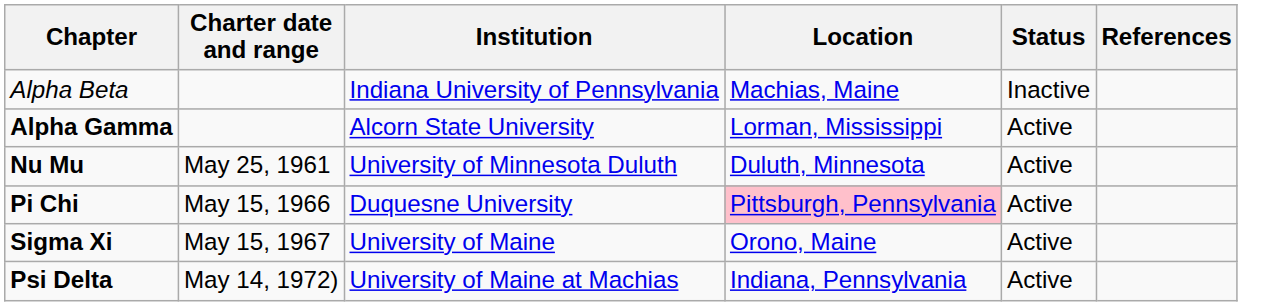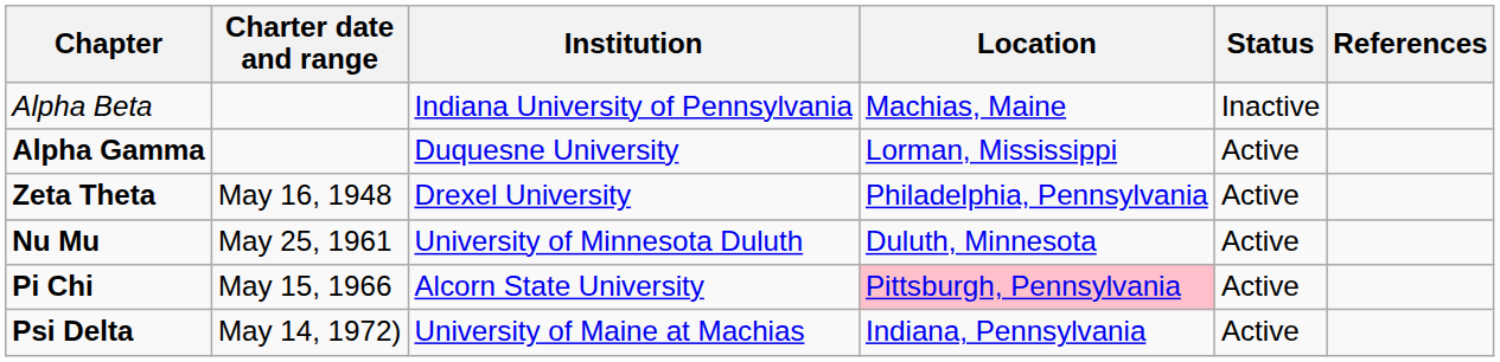 <table class="wikitable sortable">
 <tr>
 <th>Chapter</th>
 <th>Charter date<br>and range</th>
 <th>Institution</th>
 <th>Location</th>
 <th>Status</th>
 <th>References</th>
 </tr>
 <tr>
 <td><em>Alpha Beta</em></td>
 <td></td>
 <td><a href='#'>Indiana University of Pennsylvania</a></td>
 <td><a href='#'>Machias, Maine</a></td>
 <td>Inactive</td>
 <td></td>
 </tr>
 <tr>
 <td><strong>Alpha Gamma</strong></td>
 <td></td>
-<td><a href='#'>Alcorn State University</a></td>
+<td><a href='#'>Duquesne University</a></td>
 <td><a href='#'>Lorman, Mississippi</a></td>
+<td>Active</td>
+<td></td>
+</tr>
+<tr>
+<td><strong>Zeta Theta</strong></td>
+<td>May 16, 1948</td>
+<td><a href='#'>Drexel University</a></td>
+<td><a href='#'>Philadelphia, Pennsylvania</a></td>
 <td>Active</td>
 <td></td>
 </tr>
 <tr>
 <td><strong>Nu Mu</strong></td>
 <td>May 25, 1961</td>
 <td><a href='#'>University of Minnesota Duluth</a></td>
 <td><a href='#'>Duluth, Minnesota</a></td>
 <td>Active</td>
 <td></td>
 </tr>
 <tr>
 <td><strong>Pi Chi</strong></td>
 <td>May 15, 1966</td>
-<td><a href='#'>Duquesne University</a></td>
+<td><a href='#'>Alcorn State University</a></td>
 <td style="background: pink;"><a href='#'>Pittsburgh, Pennsylvania</a></td>
-<td>Active</td>
-<td></td>
-</tr>
-<tr>
-<td><strong>Sigma Xi</strong></td>
-<td>May 15, 1967</td>
-<td><a href='#'>University of Maine</a></td>
-<td><a href='#'>Orono, Maine</a></td>
 <td>Active</td>
 <td></td>
 </tr>
 <tr>
 <td><strong>Psi Delta</strong></td>
 <td>May 14, 1972)</td>
 <td><a href='#'>University of Maine at Machias</a></td>
 <td><a href='#'>Indiana, Pennsylvania</a></td>
 <td>Active</td>
 <td></td>
 </tr>
 </table>
